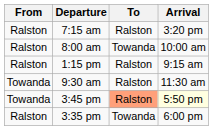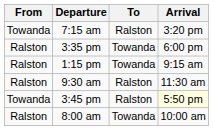 <table class="wikitable" style="text-align:center">
 <tr>
 <th>From</th>
 <th>Departure</th>
 <th>To</th>
 <th>Arrival</th>
 </tr>
 <tr>
-<td>Ralston</td>
+<td>Towanda</td>
 <td>7:15 am</td>
 <td>Ralston</td>
 <td>3:20 pm</td>
+</tr>
+<tr>
+<td>Ralston</td>
+<td>3:35 pm</td>
+<td>Towanda</td>
+<td>6:00 pm</td>
+</tr>
+<tr>
+<td>Ralston</td>
+<td>1:15 pm</td>
+<td>Towanda</td>
+<td>9:15 am</td>
+</tr>
+<tr>
+<td>Ralston</td>
+<td>9:30 am</td>
+<td>Ralston</td>
+<td>11:30 am</td>
+</tr>
+<tr>
+<td>Towanda</td>
+<td>3:45 pm</td>
+<td>Ralston</td>
+<td style="background: lightyellow;">5:50 pm</td>
 </tr>
 <tr>
 <td>Ralston</td>
 <td>8:00 am</td>
 <td>Towanda</td>
 <td>10:00 am</td>
 </tr>
-<tr>
-<td>Ralston</td>
-<td>1:15 pm</td>
-<td>Ralston</td>
-<td>9:15 am</td>
-</tr>
-<tr>
-<td>Towanda</td>
-<td>9:30 am</td>
-<td>Ralston</td>
-<td>11:30 am</td>
-</tr>
-<tr>
-<td>Towanda</td>
-<td>3:45 pm</td>
-<td style="background: lightsalmon;">Ralston</td>
-<td style="background: lightyellow;">5:50 pm</td>
-</tr>
-<tr>
-<td>Ralston</td>
-<td>3:35 pm</td>
-<td>Towanda</td>
-<td>6:00 pm</td>
-</tr>
 </table>
